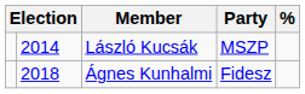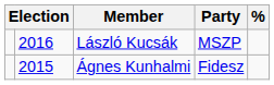 <table class=wikitable>
 <tr>
 <th colspan=2>Election</th>
 <th>Member</th>
 <th>Party</th>
 <th>%</th>
 </tr>
 <tr>
 <td bgcolor=></td>
-<td><a href='#'>2014</a></td>
+<td><a href='#'>2016</a></td>
 <td><a href='#'>László Kucsák</a></td>
 <td><a href='#'>MSZP</a></td>
 <td align=right></td>
 </tr>
 <tr>
 <td bgcolor=></td>
-<td><a href='#'>2018</a></td>
+<td><a href='#'>2015</a></td>
 <td><a href='#'>Ágnes Kunhalmi</a></td>
 <td><a href='#'>Fidesz</a></td>
 <td align=right></td>
 </tr>
 </table>
